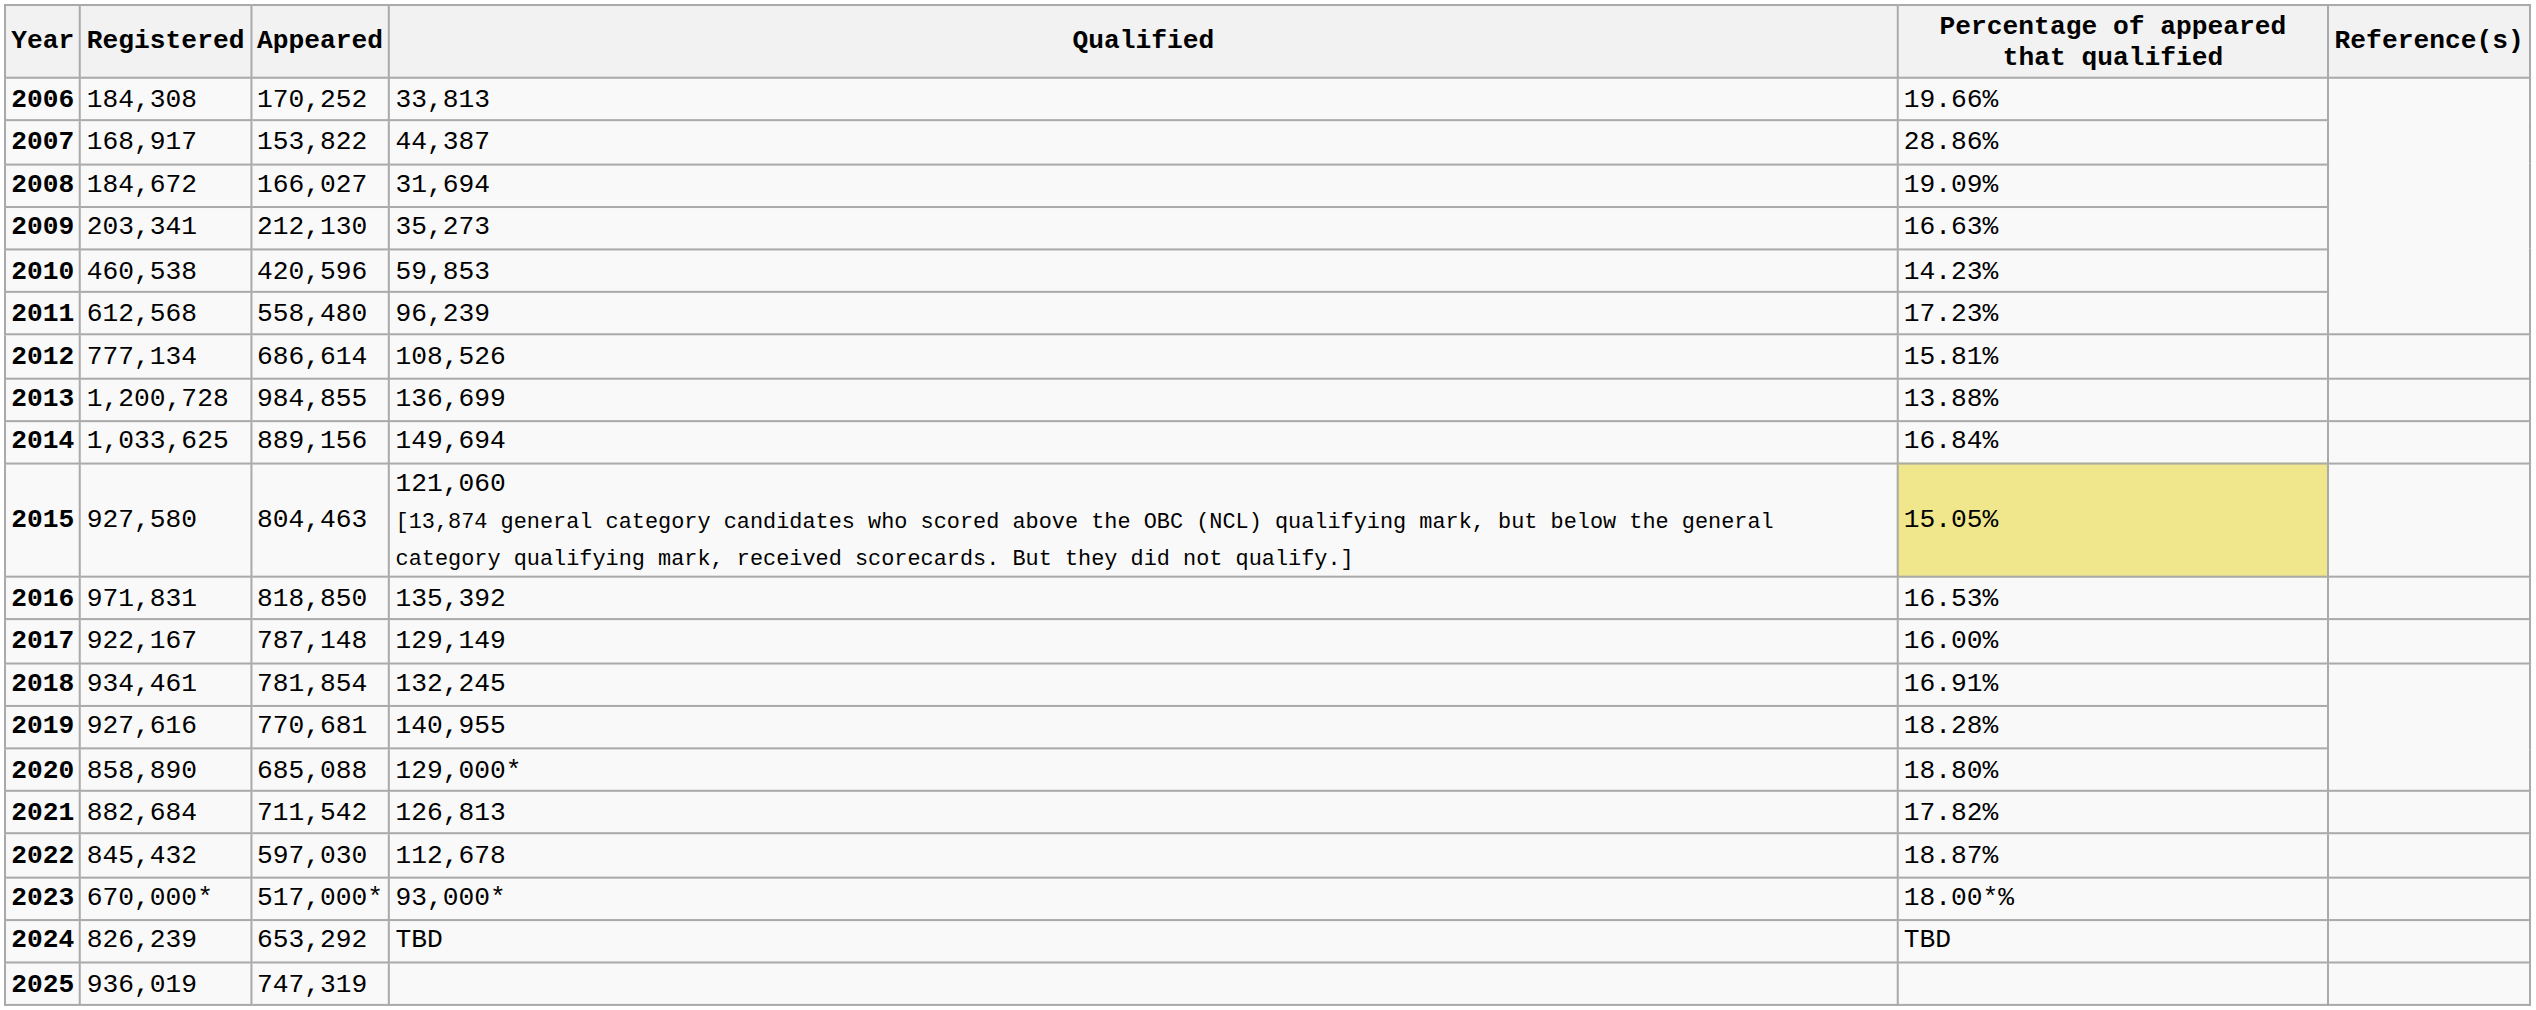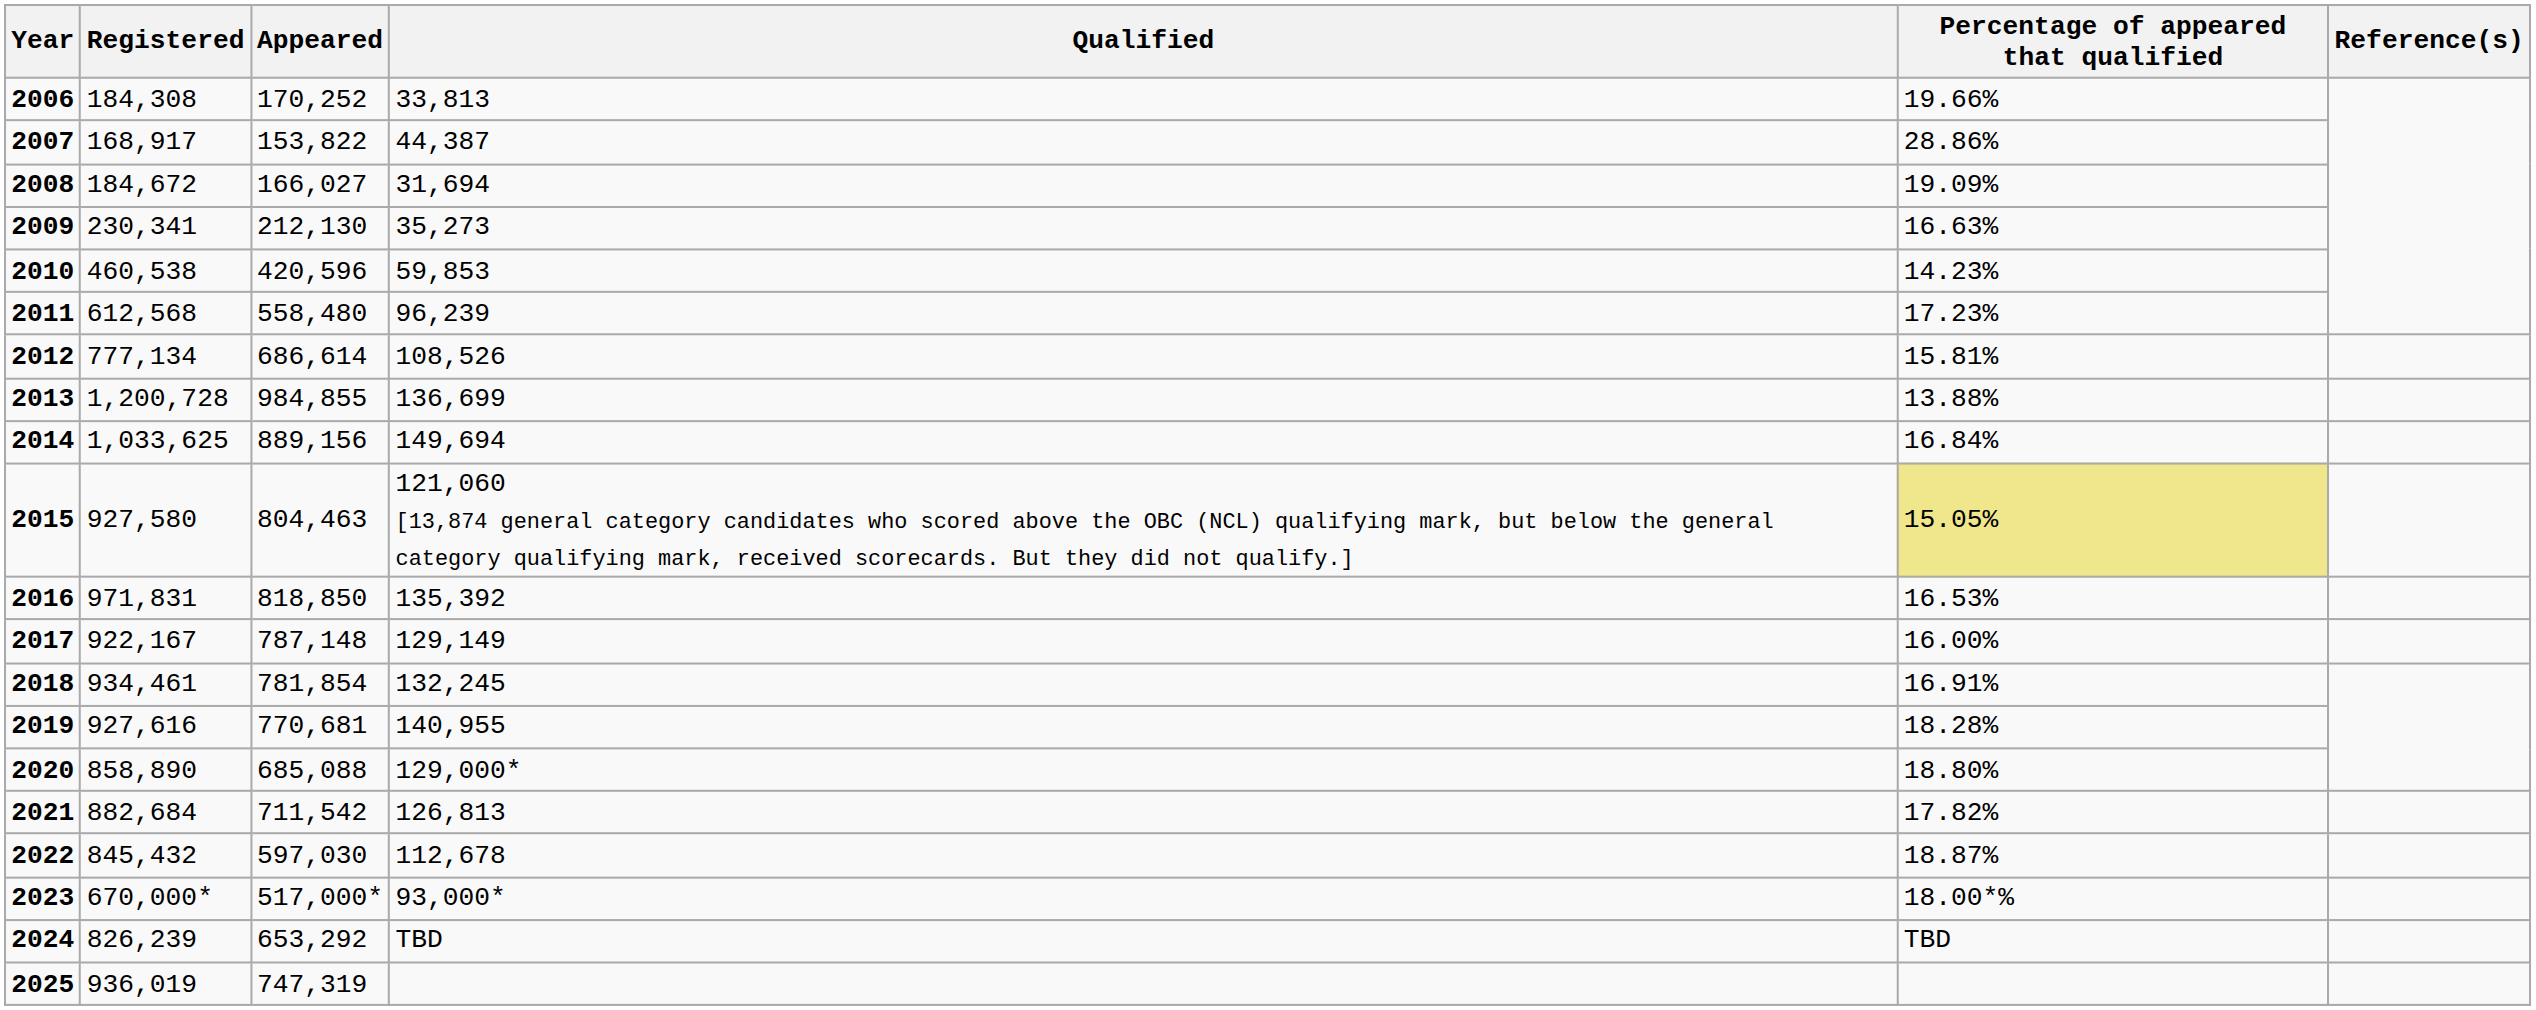 <table class="wikitable collapsible sortable">
 <tr>
 <th>Year</th>
 <th>Registered</th>
 <th>Appeared</th>
 <th>Qualified</th>
 <th>Percentage of appeared that qualified</th>
 <th>Reference(s)</th>
 </tr>
 <tr>
 <td><strong>2006</strong></td>
 <td>184,308</td>
 <td>170,252</td>
 <td>33,813</td>
 <td>19.66%</td>
 <td rowspan="6"></td>
 </tr>
 <tr>
 <td><strong>2007</strong></td>
 <td>168,917</td>
 <td>153,822</td>
 <td>44,387</td>
 <td>28.86%</td>
 </tr>
 <tr>
 <td><strong>2008</strong></td>
 <td>184,672</td>
 <td>166,027</td>
 <td>31,694</td>
 <td>19.09%</td>
 </tr>
 <tr>
 <td><strong>2009</strong></td>
-<td>203,341</td>
+<td>230,341</td>
 <td>212,130</td>
 <td>35,273</td>
 <td>16.63%</td>
 </tr>
 <tr>
 <td><strong>2010</strong></td>
 <td>460,538</td>
 <td>420,596</td>
 <td>59,853</td>
 <td>14.23%</td>
 </tr>
 <tr>
 <td><strong>2011</strong></td>
 <td>612,568</td>
 <td>558,480</td>
 <td>96,239</td>
 <td>17.23%</td>
 </tr>
 <tr>
 <td><strong>2012</strong></td>
 <td>777,134</td>
 <td>686,614</td>
 <td>108,526</td>
 <td>15.81%</td>
 <td></td>
 </tr>
 <tr>
 <td><strong>2013</strong></td>
 <td>1,200,728</td>
 <td>984,855</td>
 <td>136,699</td>
 <td>13.88%</td>
 <td></td>
 </tr>
 <tr>
 <td><strong>2014</strong></td>
 <td>1,033,625</td>
 <td>889,156</td>
 <td>149,694</td>
 <td>16.84%</td>
 <td></td>
 </tr>
 <tr>
 <td><strong>2015</strong></td>
 <td>927,580</td>
 <td>804,463</td>
 <td>121,060 <br> <sub>[13,874 general category candidates who scored above the OBC (NCL) qualifying mark, but below the general category qualifying mark, received scorecards. But they did not qualify.]</sub></td>
 <td style="background: khaki;">15.05%</td>
 <td></td>
 </tr>
 <tr>
 <td><strong>2016</strong></td>
 <td>971,831</td>
 <td>818,850</td>
 <td>135,392</td>
 <td>16.53%</td>
 <td></td>
 </tr>
 <tr>
 <td><strong>2017</strong></td>
 <td>922,167</td>
 <td>787,148</td>
 <td>129,149</td>
 <td>16.00%</td>
 <td></td>
 </tr>
 <tr>
 <td><strong>2018</strong></td>
 <td>934,461</td>
 <td>781,854</td>
 <td>132,245</td>
 <td>16.91%</td>
 <td rowspan="3"></td>
 </tr>
 <tr>
 <td><strong>2019</strong></td>
 <td>927,616</td>
 <td>770,681</td>
 <td>140,955</td>
 <td>18.28%</td>
 </tr>
 <tr>
 <td><strong>2020</strong></td>
 <td>858,890</td>
 <td>685,088</td>
 <td>129,000*</td>
 <td>18.80%</td>
 </tr>
 <tr>
 <td><strong>2021</strong></td>
 <td>882,684</td>
 <td>711,542</td>
 <td>126,813</td>
 <td>17.82%</td>
 <td></td>
 </tr>
 <tr>
 <td><strong>2022</strong></td>
 <td>845,432</td>
 <td>597,030</td>
 <td>112,678</td>
 <td>18.87%</td>
 <td></td>
 </tr>
 <tr>
 <td><strong>2023</strong></td>
 <td>670,000*</td>
 <td>517,000*</td>
 <td>93,000*</td>
 <td>18.00*%</td>
 <td></td>
 </tr>
 <tr>
 <td><strong>2024</strong></td>
 <td>826,239</td>
 <td>653,292</td>
 <td>TBD</td>
 <td>TBD</td>
 <td></td>
 </tr>
 <tr>
 <td><strong>2025</strong></td>
 <td>936,019</td>
 <td>747,319</td>
 <td></td>
 <td></td>
 <td></td>
 </tr>
 </table>
